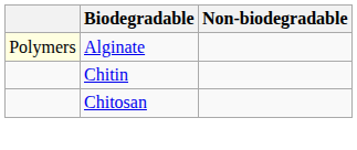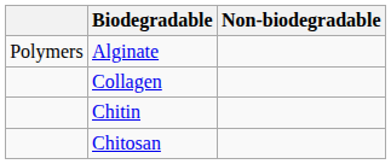 <table class="wikitable">
 <tr>
 <th></th>
 <th>Biodegradable</th>
 <th>Non-biodegradable</th>
 </tr>
 <tr>
-<td style="background: lightyellow;">Polymers</td>
+<td>Polymers</td>
 <td><a href='#'>Alginate</a></td>
+<td></td>
+</tr>
+<tr>
+<td></td>
+<td><a href='#'>Collagen</a></td>
 <td></td>
 </tr>
 <tr>
 <td></td>
 <td><a href='#'>Chitin</a></td>
 <td></td>
 </tr>
 <tr>
 <td></td>
 <td><a href='#'>Chitosan</a></td>
 <td></td>
 </tr>
 </table>
